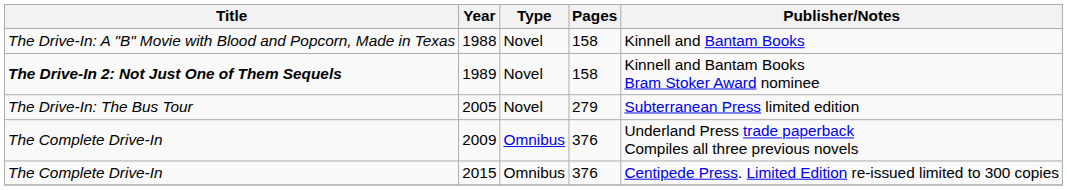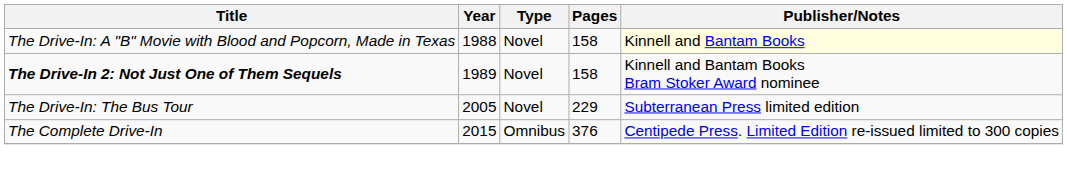 <table class="wikitable sortable">
 <tr>
 <th>Title</th>
 <th>Year</th>
 <th>Type</th>
 <th>Pages</th>
 <th>Publisher/Notes</th>
 </tr>
 <tr>
 <td><em>The Drive-In: A "B" Movie with Blood and Popcorn, Made in Texas</em></td>
 <td>1988</td>
 <td>Novel</td>
 <td>158</td>
-<td>Kinnell and <a href='#'>Bantam Books</a></td>
+<td style="background: lightyellow;">Kinnell and <a href='#'>Bantam Books</a></td>
 </tr>
 <tr>
 <td><strong><em>The Drive-In 2: Not Just One of Them Sequels</em></strong></td>
 <td>1989</td>
 <td>Novel</td>
 <td>158</td>
 <td>Kinnell and Bantam Books<br><a href='#'>Bram Stoker Award</a> nominee</td>
 </tr>
 <tr>
 <td><em>The Drive-In: The Bus Tour</em></td>
 <td>2005</td>
 <td>Novel</td>
-<td>279</td>
+<td>229</td>
 <td><a href='#'>Subterranean Press</a> limited edition</td>
-</tr>
-<tr>
-<td><em>The Complete Drive-In</em></td>
-<td>2009</td>
-<td><a href='#'>Omnibus</a></td>
-<td>376</td>
-<td>Underland Press <a href='#'>trade paperback</a><br>Compiles all three previous novels</td>
 </tr>
 <tr>
 <td><em>The Complete Drive-In</em></td>
 <td>2015</td>
 <td>Omnibus</td>
 <td>376</td>
 <td><a href='#'>Centipede Press</a>. <a href='#'>Limited Edition</a> re-issued limited to 300 copies</td>
 </tr>
 <tr>
 </tr>
 </table>
